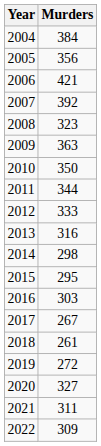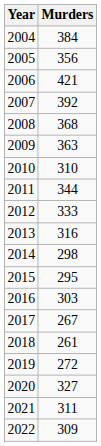 <table class="wikitable">
 <tr>
 <th>Year</th>
 <th>Murders</th>
 </tr>
 <tr>
 <td>2004</td>
 <td align=center>384</td>
 </tr>
 <tr>
 <td>2005</td>
 <td align=center>356</td>
 </tr>
 <tr>
 <td>2006</td>
 <td align=center>421</td>
 </tr>
 <tr>
 <td>2007</td>
 <td align=center>392</td>
 </tr>
 <tr>
 <td>2008</td>
-<td align=center>323</td>
+<td align=center>368</td>
 </tr>
 <tr>
 <td>2009</td>
 <td align=center>363</td>
 </tr>
 <tr>
 <td>2010</td>
-<td align=center>350</td>
+<td align=center>310</td>
 </tr>
 <tr>
 <td>2011</td>
 <td align=center>344</td>
 </tr>
 <tr>
 <td>2012</td>
 <td align=center>333</td>
 </tr>
 <tr>
 <td>2013</td>
 <td align=center>316</td>
 </tr>
 <tr>
 <td>2014</td>
 <td align=center>298</td>
 </tr>
 <tr>
 <td>2015</td>
 <td align=center>295</td>
 </tr>
 <tr>
 <td>2016</td>
 <td align=center>303</td>
 </tr>
 <tr>
 <td>2017</td>
 <td align=center>267</td>
 </tr>
 <tr>
 <td>2018</td>
 <td align=center>261</td>
 </tr>
 <tr>
 <td>2019</td>
 <td align=center>272</td>
 </tr>
 <tr>
 <td>2020</td>
 <td align=center>327</td>
 </tr>
 <tr>
 <td>2021</td>
 <td align=center>311</td>
 </tr>
 <tr>
 <td>2022</td>
 <td align=center>309</td>
 </tr>
 </table>
